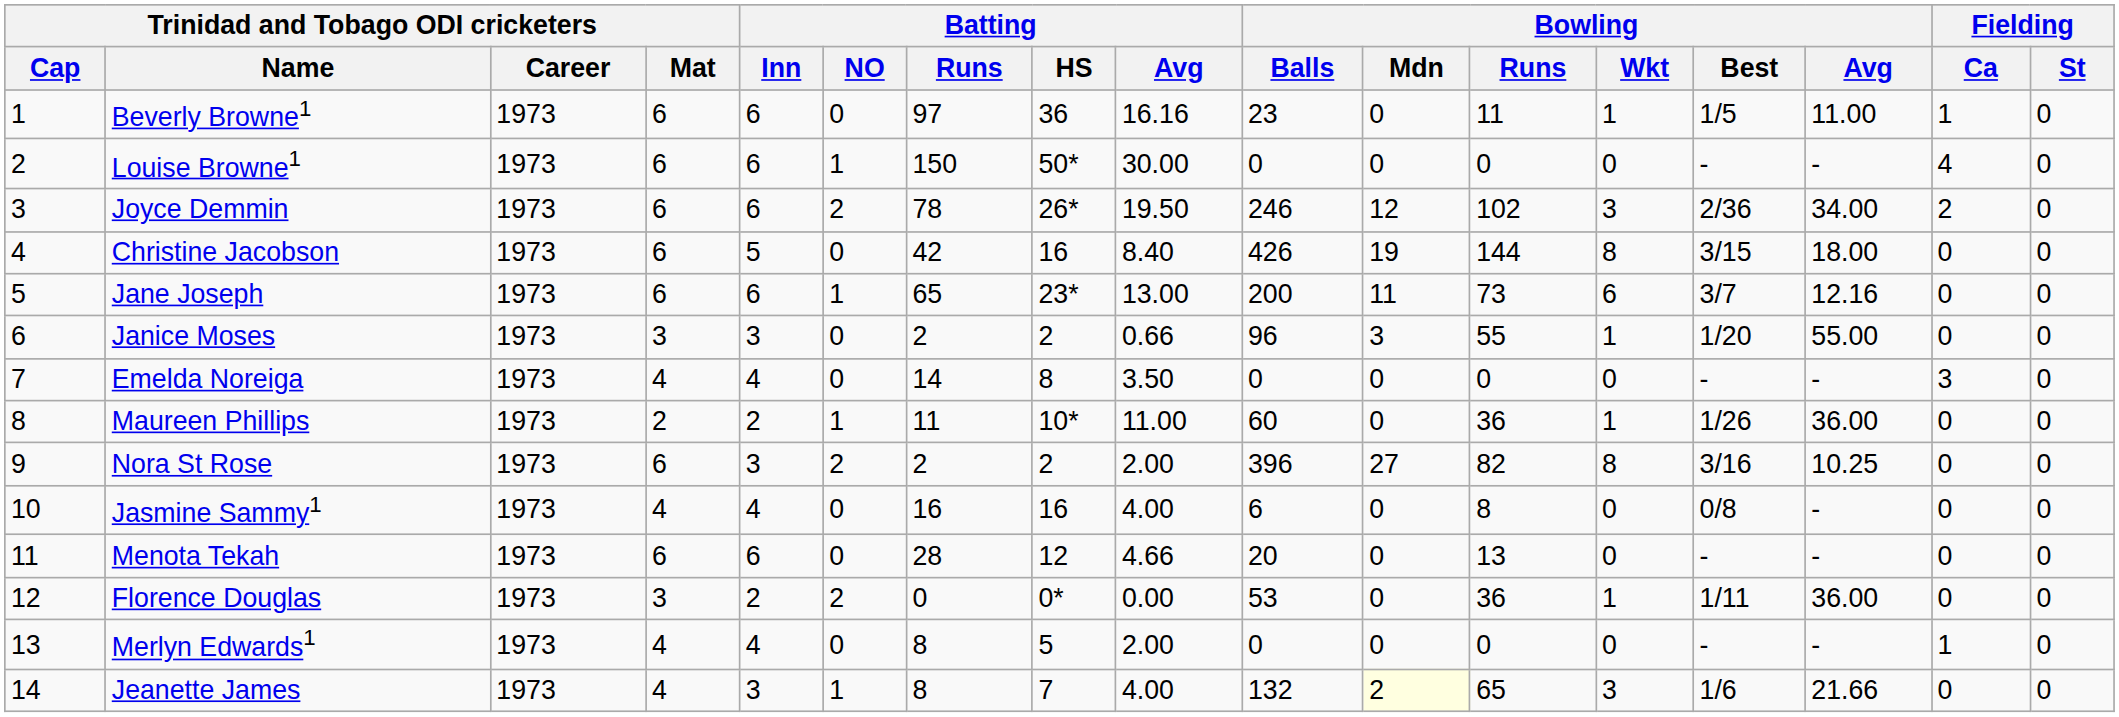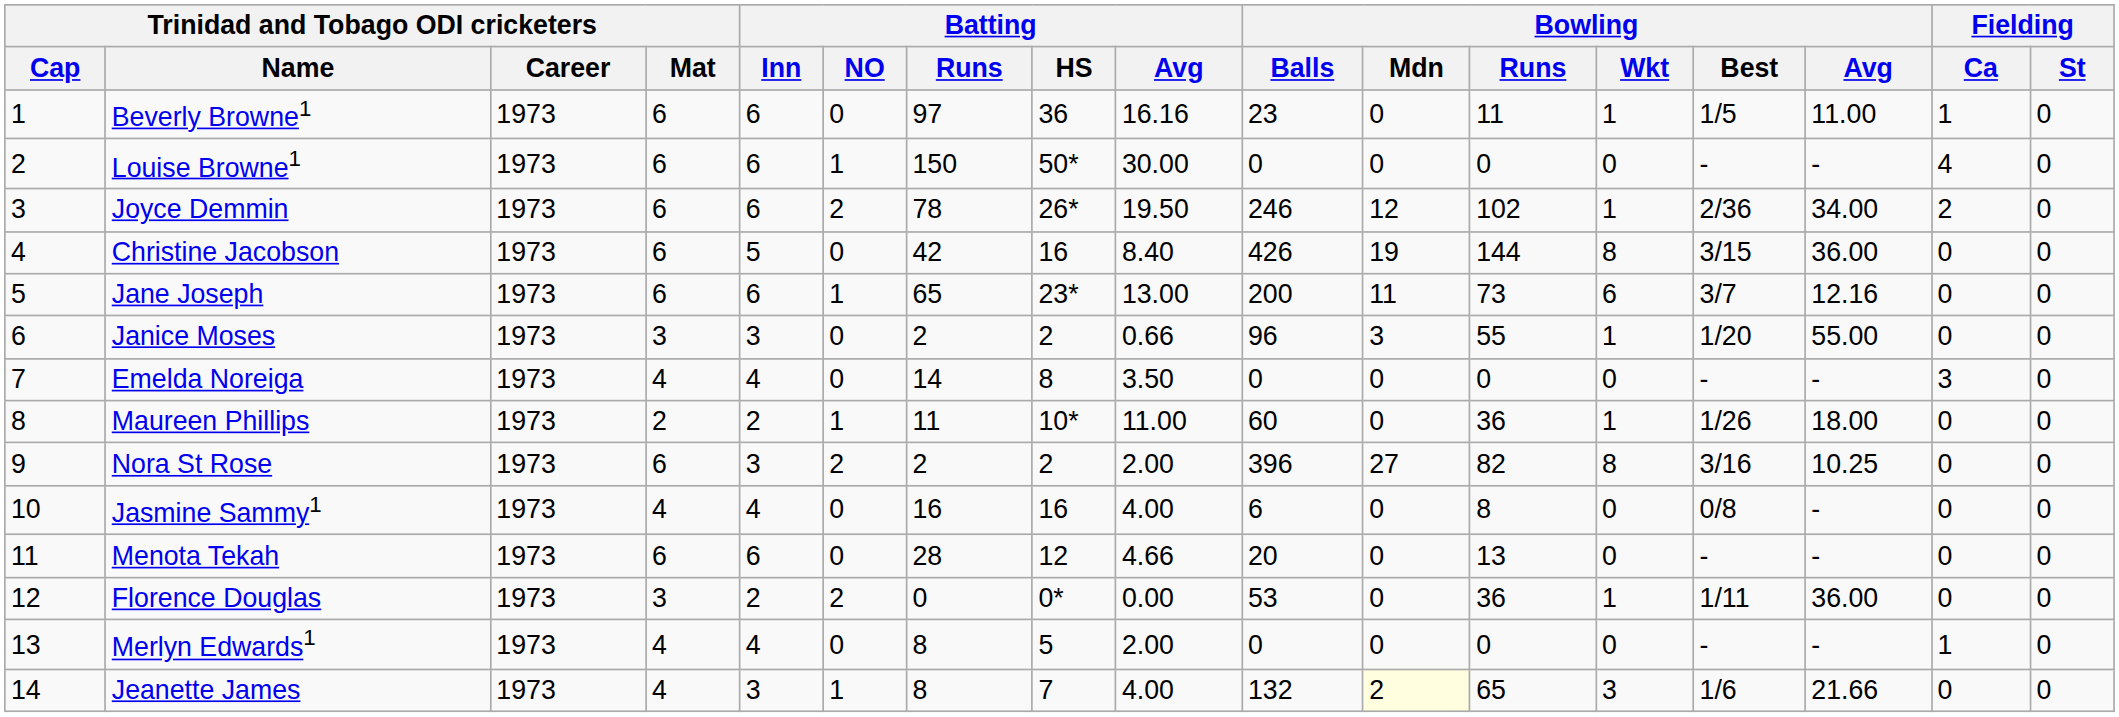 <table class="wikitable" width="100%">
 <tr bgcolor="#efefef">
 <th colspan=4>Trinidad and Tobago ODI cricketers</th>
 <th colspan=5><a href='#'>Batting</a></th>
 <th colspan=6><a href='#'>Bowling</a></th>
 <th colspan=2><a href='#'>Fielding</a></th>
 </tr>
 <tr bgcolor="#efefef">
 <th><a href='#'>Cap</a></th>
 <th>Name</th>
 <th>Career</th>
 <th>Mat</th>
 <th><a href='#'>Inn</a></th>
 <th><a href='#'>NO</a></th>
 <th><a href='#'>Runs</a></th>
 <th>HS</th>
 <th><a href='#'>Avg</a></th>
 <th><a href='#'>Balls</a></th>
 <th>Mdn</th>
 <th><a href='#'>Runs</a></th>
 <th><a href='#'>Wkt</a></th>
 <th>Best</th>
 <th><a href='#'>Avg</a></th>
 <th><a href='#'>Ca</a></th>
 <th><a href='#'>St</a></th>
 </tr>
 <tr>
 <td>1</td>
 <td><a href='#'>Beverly Browne</a><sup>1</sup></td>
 <td>1973</td>
 <td>6</td>
 <td>6</td>
 <td>0</td>
 <td>97</td>
 <td>36</td>
 <td>16.16</td>
 <td>23</td>
 <td>0</td>
 <td>11</td>
 <td>1</td>
 <td>1/5</td>
 <td>11.00</td>
 <td>1</td>
 <td>0</td>
 </tr>
 <tr>
 <td>2</td>
 <td><a href='#'>Louise Browne</a><sup>1</sup></td>
 <td>1973</td>
 <td>6</td>
 <td>6</td>
 <td>1</td>
 <td>150</td>
 <td>50*</td>
 <td>30.00</td>
 <td>0</td>
 <td>0</td>
 <td>0</td>
 <td>0</td>
 <td>-</td>
 <td>-</td>
 <td>4</td>
 <td>0</td>
 </tr>
 <tr>
 <td>3</td>
 <td><a href='#'>Joyce Demmin</a></td>
 <td>1973</td>
 <td>6</td>
 <td>6</td>
 <td>2</td>
 <td>78</td>
 <td>26*</td>
 <td>19.50</td>
 <td>246</td>
 <td>12</td>
 <td>102</td>
-<td>3</td>
+<td>1</td>
 <td>2/36</td>
 <td>34.00</td>
 <td>2</td>
 <td>0</td>
 </tr>
 <tr>
 <td>4</td>
 <td><a href='#'>Christine Jacobson</a></td>
 <td>1973</td>
 <td>6</td>
 <td>5</td>
 <td>0</td>
 <td>42</td>
 <td>16</td>
 <td>8.40</td>
 <td>426</td>
 <td>19</td>
 <td>144</td>
 <td>8</td>
 <td>3/15</td>
-<td>18.00</td>
+<td>36.00</td>
 <td>0</td>
 <td>0</td>
 </tr>
 <tr>
 <td>5</td>
 <td><a href='#'>Jane Joseph</a></td>
 <td>1973</td>
 <td>6</td>
 <td>6</td>
 <td>1</td>
 <td>65</td>
 <td>23*</td>
 <td>13.00</td>
 <td>200</td>
 <td>11</td>
 <td>73</td>
 <td>6</td>
 <td>3/7</td>
 <td>12.16</td>
 <td>0</td>
 <td>0</td>
 </tr>
 <tr>
 <td>6</td>
 <td><a href='#'>Janice Moses</a></td>
 <td>1973</td>
 <td>3</td>
 <td>3</td>
 <td>0</td>
 <td>2</td>
 <td>2</td>
 <td>0.66</td>
 <td>96</td>
 <td>3</td>
 <td>55</td>
 <td>1</td>
 <td>1/20</td>
 <td>55.00</td>
 <td>0</td>
 <td>0</td>
 </tr>
 <tr>
 <td>7</td>
 <td><a href='#'>Emelda Noreiga</a></td>
 <td>1973</td>
 <td>4</td>
 <td>4</td>
 <td>0</td>
 <td>14</td>
 <td>8</td>
 <td>3.50</td>
 <td>0</td>
 <td>0</td>
 <td>0</td>
 <td>0</td>
 <td>-</td>
 <td>-</td>
 <td>3</td>
 <td>0</td>
 </tr>
 <tr>
 <td>8</td>
 <td><a href='#'>Maureen Phillips</a></td>
 <td>1973</td>
 <td>2</td>
 <td>2</td>
 <td>1</td>
 <td>11</td>
 <td>10*</td>
 <td>11.00</td>
 <td>60</td>
 <td>0</td>
 <td>36</td>
 <td>1</td>
 <td>1/26</td>
-<td>36.00</td>
+<td>18.00</td>
 <td>0</td>
 <td>0</td>
 </tr>
 <tr>
 <td>9</td>
 <td><a href='#'>Nora St Rose</a></td>
 <td>1973</td>
 <td>6</td>
 <td>3</td>
 <td>2</td>
 <td>2</td>
 <td>2</td>
 <td>2.00</td>
 <td>396</td>
 <td>27</td>
 <td>82</td>
 <td>8</td>
 <td>3/16</td>
 <td>10.25</td>
 <td>0</td>
 <td>0</td>
 </tr>
 <tr>
 <td>10</td>
 <td><a href='#'>Jasmine Sammy</a><sup>1</sup></td>
 <td>1973</td>
 <td>4</td>
 <td>4</td>
 <td>0</td>
 <td>16</td>
 <td>16</td>
 <td>4.00</td>
 <td>6</td>
 <td>0</td>
 <td>8</td>
 <td>0</td>
 <td>0/8</td>
 <td>-</td>
 <td>0</td>
 <td>0</td>
 </tr>
 <tr>
 <td>11</td>
 <td><a href='#'>Menota Tekah</a></td>
 <td>1973</td>
 <td>6</td>
 <td>6</td>
 <td>0</td>
 <td>28</td>
 <td>12</td>
 <td>4.66</td>
 <td>20</td>
 <td>0</td>
 <td>13</td>
 <td>0</td>
 <td>-</td>
 <td>-</td>
 <td>0</td>
 <td>0</td>
 </tr>
 <tr>
 <td>12</td>
 <td><a href='#'>Florence Douglas</a></td>
 <td>1973</td>
 <td>3</td>
 <td>2</td>
 <td>2</td>
 <td>0</td>
 <td>0*</td>
 <td>0.00</td>
 <td>53</td>
 <td>0</td>
 <td>36</td>
 <td>1</td>
 <td>1/11</td>
 <td>36.00</td>
 <td>0</td>
 <td>0</td>
 </tr>
 <tr>
 <td>13</td>
 <td><a href='#'>Merlyn Edwards</a><sup>1</sup></td>
 <td>1973</td>
 <td>4</td>
 <td>4</td>
 <td>0</td>
 <td>8</td>
 <td>5</td>
 <td>2.00</td>
 <td>0</td>
 <td>0</td>
 <td>0</td>
 <td>0</td>
 <td>-</td>
 <td>-</td>
 <td>1</td>
 <td>0</td>
 </tr>
 <tr>
 <td>14</td>
 <td><a href='#'>Jeanette James</a></td>
 <td>1973</td>
 <td>4</td>
 <td>3</td>
 <td>1</td>
 <td>8</td>
 <td>7</td>
 <td>4.00</td>
 <td>132</td>
 <td style="background: lightyellow;">2</td>
 <td>65</td>
 <td>3</td>
 <td>1/6</td>
 <td>21.66</td>
 <td>0</td>
 <td>0</td>
 </tr>
 </table>
